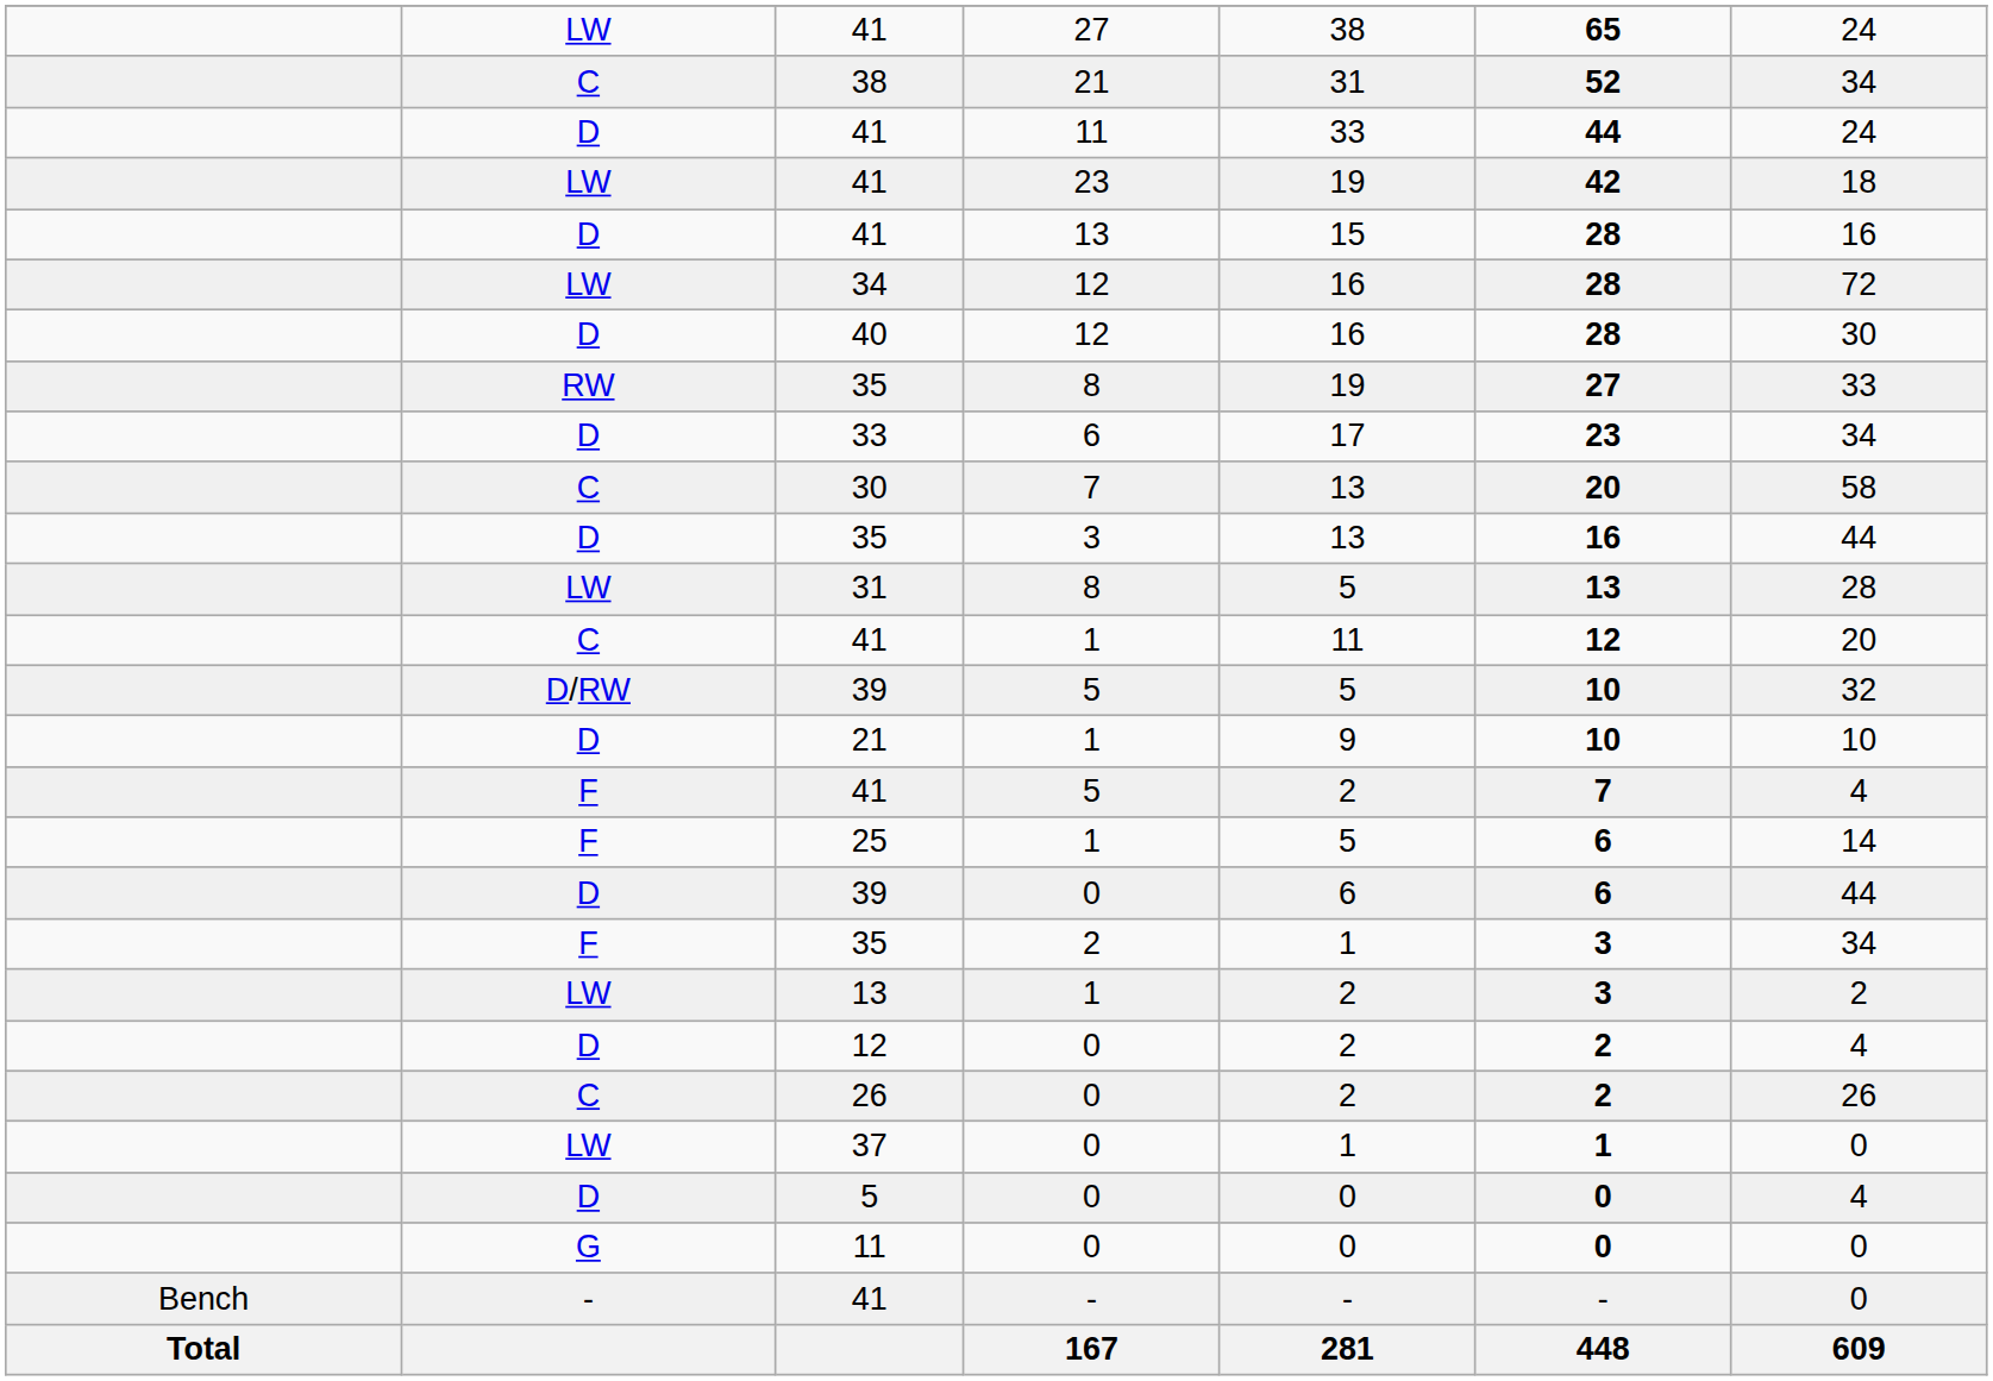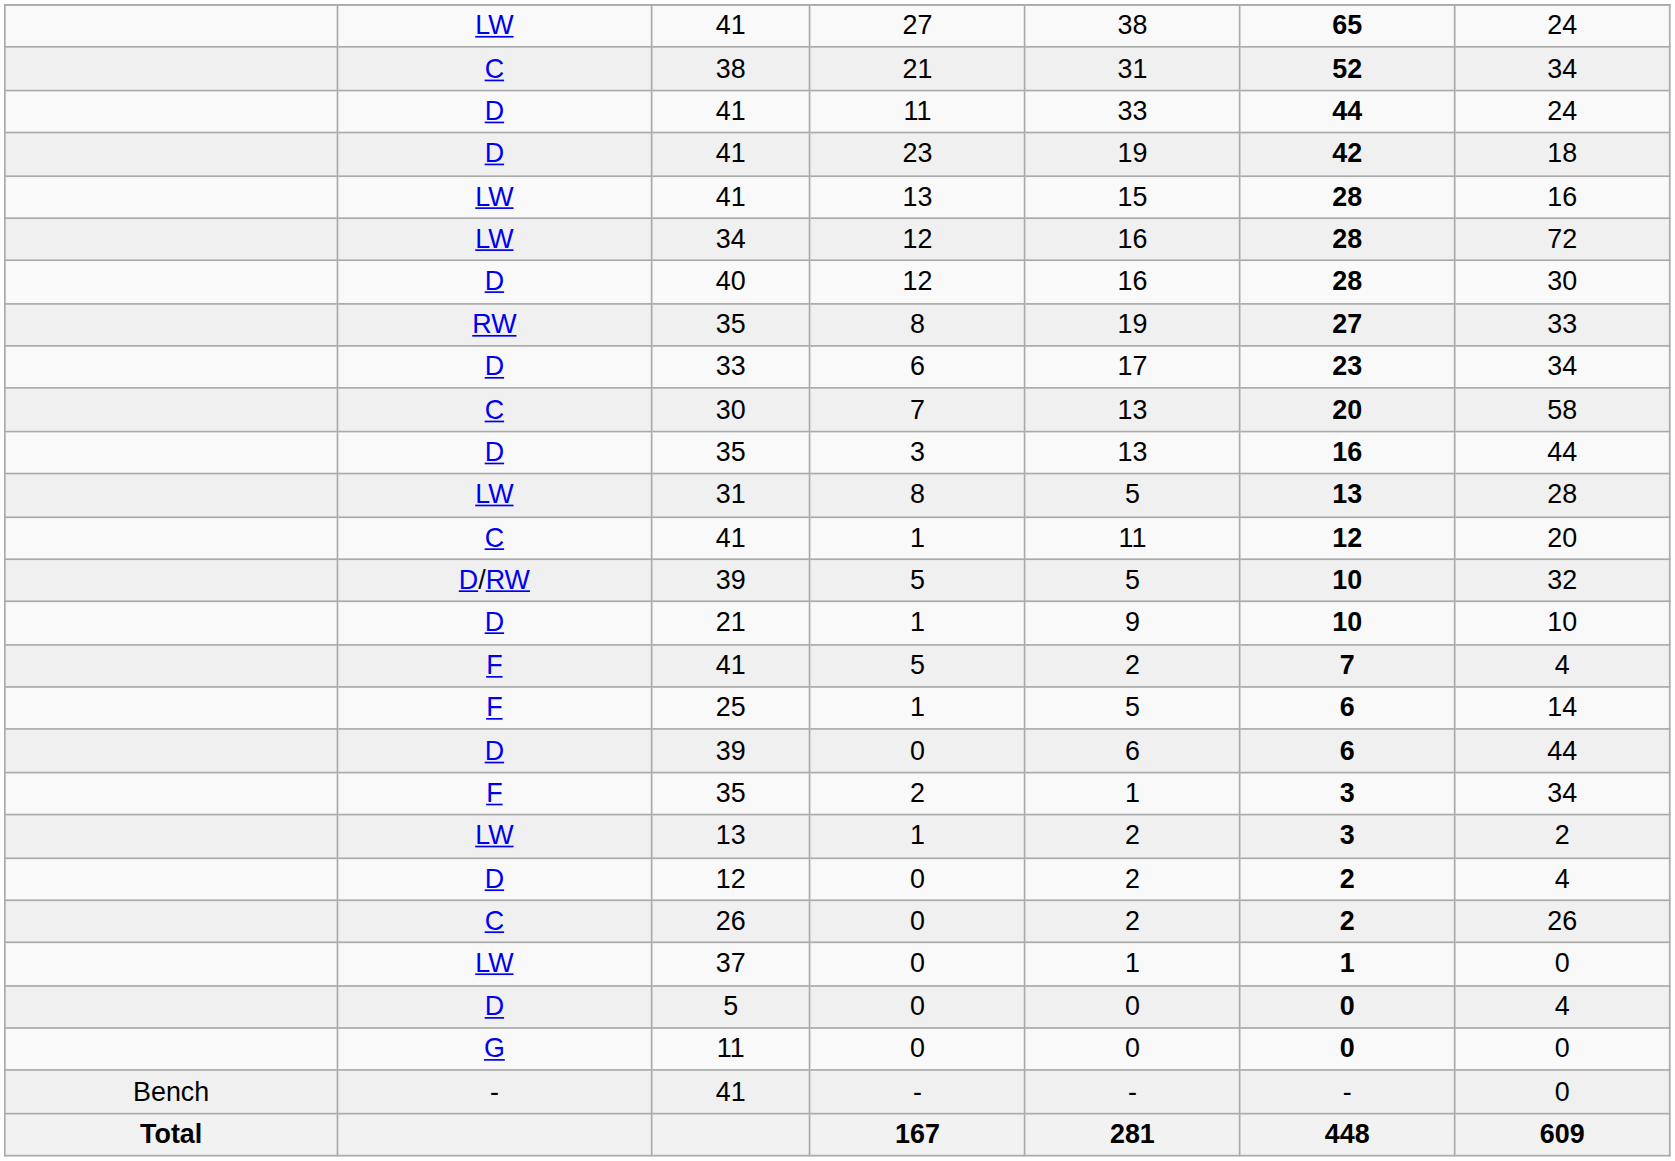 <table class="wikitable sortable" width ="50%">
 <tr align="center">
 </tr>
 <tr align="center" bgcolor="">
 <td></td>
 <td><a href='#'>LW</a></td>
 <td>41</td>
 <td>27</td>
 <td>38</td>
 <td><strong>65</strong></td>
 <td>24</td>
 </tr>
 <tr align="center" bgcolor="f0f0f0">
 <td></td>
 <td><a href='#'>C</a></td>
 <td>38</td>
 <td>21</td>
 <td>31</td>
 <td><strong>52</strong></td>
 <td>34</td>
 </tr>
 <tr align="center" bgcolor="">
 <td></td>
 <td><a href='#'>D</a></td>
 <td>41</td>
 <td>11</td>
 <td>33</td>
 <td><strong>44</strong></td>
 <td>24</td>
 </tr>
 <tr align="center" bgcolor="f0f0f0">
 <td></td>
-<td><a href='#'>LW</a></td>
+<td><a href='#'>D</a></td>
 <td>41</td>
 <td>23</td>
 <td>19</td>
 <td><strong>42</strong></td>
 <td>18</td>
 </tr>
 <tr align="center" bgcolor="">
 <td></td>
-<td><a href='#'>D</a></td>
+<td><a href='#'>LW</a></td>
 <td>41</td>
 <td>13</td>
 <td>15</td>
 <td><strong>28</strong></td>
 <td>16</td>
 </tr>
 <tr align="center" bgcolor="f0f0f0">
 <td></td>
 <td><a href='#'>LW</a></td>
 <td>34</td>
 <td>12</td>
 <td>16</td>
 <td><strong>28</strong></td>
 <td>72</td>
 </tr>
 <tr align="center" bgcolor="">
 <td></td>
 <td><a href='#'>D</a></td>
 <td>40</td>
 <td>12</td>
 <td>16</td>
 <td><strong>28</strong></td>
 <td>30</td>
 </tr>
 <tr align="center" bgcolor="f0f0f0">
 <td></td>
 <td><a href='#'>RW</a></td>
 <td>35</td>
 <td>8</td>
 <td>19</td>
 <td><strong>27</strong></td>
 <td>33</td>
 </tr>
 <tr align="center" bgcolor="">
 <td></td>
 <td><a href='#'>D</a></td>
 <td>33</td>
 <td>6</td>
 <td>17</td>
 <td><strong>23</strong></td>
 <td>34</td>
 </tr>
 <tr align="center" bgcolor="f0f0f0">
 <td></td>
 <td><a href='#'>C</a></td>
 <td>30</td>
 <td>7</td>
 <td>13</td>
 <td><strong>20</strong></td>
 <td>58</td>
 </tr>
 <tr align="center" bgcolor="">
 <td></td>
 <td><a href='#'>D</a></td>
 <td>35</td>
 <td>3</td>
 <td>13</td>
 <td><strong>16</strong></td>
 <td>44</td>
 </tr>
 <tr align="center" bgcolor="f0f0f0">
 <td></td>
 <td><a href='#'>LW</a></td>
 <td>31</td>
 <td>8</td>
 <td>5</td>
 <td><strong>13</strong></td>
 <td>28</td>
 </tr>
 <tr align="center" bgcolor="">
 <td></td>
 <td><a href='#'>C</a></td>
 <td>41</td>
 <td>1</td>
 <td>11</td>
 <td><strong>12</strong></td>
 <td>20</td>
 </tr>
 <tr align="center" bgcolor="f0f0f0">
 <td></td>
 <td><a href='#'>D</a>/<a href='#'>RW</a></td>
 <td>39</td>
 <td>5</td>
 <td>5</td>
 <td><strong>10</strong></td>
 <td>32</td>
 </tr>
 <tr align="center" bgcolor="">
 <td></td>
 <td><a href='#'>D</a></td>
 <td>21</td>
 <td>1</td>
 <td>9</td>
 <td><strong>10</strong></td>
 <td>10</td>
 </tr>
 <tr align="center" bgcolor="f0f0f0">
 <td></td>
 <td><a href='#'>F</a></td>
 <td>41</td>
 <td>5</td>
 <td>2</td>
 <td><strong>7</strong></td>
 <td>4</td>
 </tr>
 <tr align="center" bgcolor="">
 <td></td>
 <td><a href='#'>F</a></td>
 <td>25</td>
 <td>1</td>
 <td>5</td>
 <td><strong>6</strong></td>
 <td>14</td>
 </tr>
 <tr align="center" bgcolor="f0f0f0">
 <td></td>
 <td><a href='#'>D</a></td>
 <td>39</td>
 <td>0</td>
 <td>6</td>
 <td><strong>6</strong></td>
 <td>44</td>
 </tr>
 <tr align="center" bgcolor="">
 <td></td>
 <td><a href='#'>F</a></td>
 <td>35</td>
 <td>2</td>
 <td>1</td>
 <td><strong>3</strong></td>
 <td>34</td>
 </tr>
 <tr align="center" bgcolor="f0f0f0">
 <td></td>
 <td><a href='#'>LW</a></td>
 <td>13</td>
 <td>1</td>
 <td>2</td>
 <td><strong>3</strong></td>
 <td>2</td>
 </tr>
 <tr align="center" bgcolor="">
 <td></td>
 <td><a href='#'>D</a></td>
 <td>12</td>
 <td>0</td>
 <td>2</td>
 <td><strong>2</strong></td>
 <td>4</td>
 </tr>
 <tr align="center" bgcolor="f0f0f0">
 <td></td>
 <td><a href='#'>C</a></td>
 <td>26</td>
 <td>0</td>
 <td>2</td>
 <td><strong>2</strong></td>
 <td>26</td>
 </tr>
 <tr align="center" bgcolor="">
 <td></td>
 <td><a href='#'>LW</a></td>
 <td>37</td>
 <td>0</td>
 <td>1</td>
 <td><strong>1</strong></td>
 <td>0</td>
 </tr>
 <tr align="center" bgcolor="f0f0f0">
 <td></td>
 <td><a href='#'>D</a></td>
 <td>5</td>
 <td>0</td>
 <td>0</td>
 <td><strong>0</strong></td>
 <td>4</td>
 </tr>
 <tr align="center" bgcolor="">
 <td></td>
 <td><a href='#'>G</a></td>
 <td>11</td>
 <td>0</td>
 <td>0</td>
 <td><strong>0</strong></td>
 <td>0</td>
 </tr>
 <tr align="center" bgcolor="f0f0f0">
 <td>Bench</td>
 <td>-</td>
 <td>41</td>
 <td>-</td>
 <td>-</td>
 <td>-</td>
 <td>0</td>
 </tr>
 <tr>
 <th>Total</th>
 <th></th>
 <th></th>
 <th>167</th>
 <th>281</th>
 <th>448</th>
 <th>609</th>
 </tr>
 </table>
